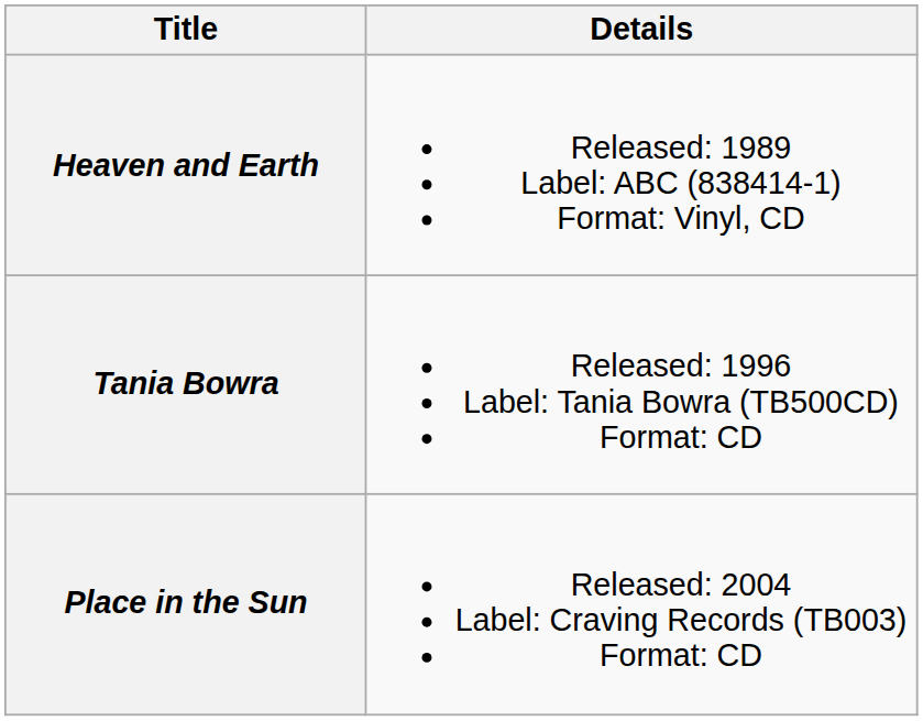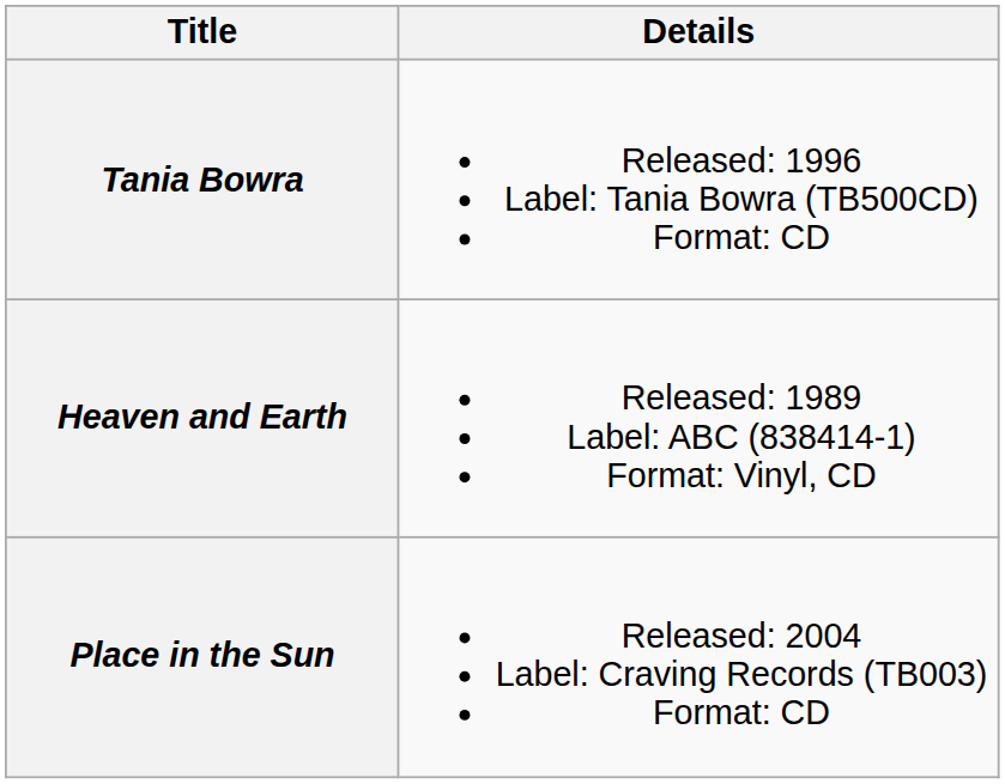 <table class="wikitable plainrowheaders" style="text-align:center;" border="1">
 <tr>
 <th scope="col" style="width:11em;">Title</th>
 <th scope="col" style="width:17em;">Details</th>
 </tr>
 <tr>
+<th scope="row"><em>Tania Bowra</em></th>
+<td><br><ul><li>Released: 1996</li><li>Label: Tania Bowra (TB500CD)</li><li>Format: CD</li></ul></td>
+</tr>
+<tr>
 <th scope="row"><em>Heaven and Earth</em></th>
 <td><br><ul><li>Released: 1989</li><li>Label: ABC (838414-1)</li><li>Format: Vinyl, CD</li></ul></td>
-</tr>
-<tr>
-<th scope="row"><em>Tania Bowra</em></th>
-<td><br><ul><li>Released: 1996</li><li>Label: Tania Bowra (TB500CD)</li><li>Format: CD</li></ul></td>
 </tr>
 <tr>
 <th scope="row"><em>Place in the Sun</em></th>
 <td><br><ul><li>Released: 2004</li><li>Label: Craving Records (TB003)</li><li>Format: CD</li></ul></td>
 </tr>
 </table>
